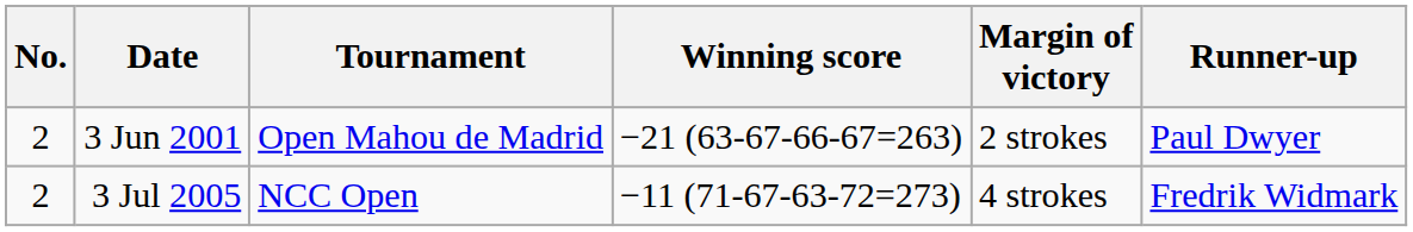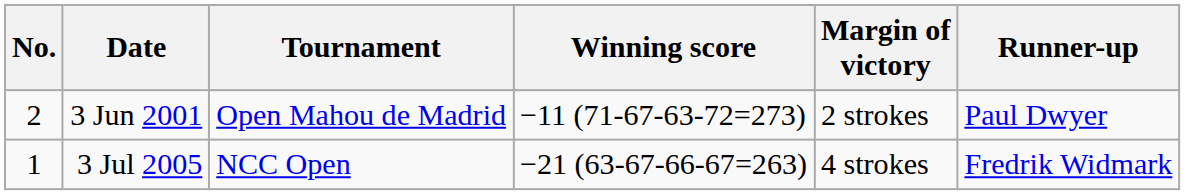 <table class="wikitable" style="font-size:95%;">
 <tr>
 <th>No.</th>
 <th>Date</th>
 <th>Tournament</th>
 <th>Winning score</th>
 <th>Margin of<br>victory</th>
 <th>Runner-up</th>
 </tr>
 <tr>
 <td align=center>2</td>
 <td align=right>3 Jun <a href='#'>2001</a></td>
 <td><a href='#'>Open Mahou de Madrid</a></td>
-<td>−21 (63-67-66-67=263)</td>
+<td>−11 (71-67-63-72=273)</td>
 <td>2 strokes</td>
 <td> <a href='#'>Paul Dwyer</a></td>
 </tr>
 <tr>
-<td align=center>2</td>
+<td align=center>1</td>
 <td align=right>3 Jul <a href='#'>2005</a></td>
 <td><a href='#'>NCC Open</a></td>
-<td>−11 (71-67-63-72=273)</td>
+<td>−21 (63-67-66-67=263)</td>
 <td>4 strokes</td>
 <td> <a href='#'>Fredrik Widmark</a></td>
 </tr>
 </table>
